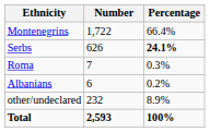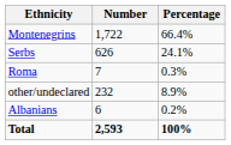 <table class="wikitable">
 <tr>
 <th width="100px">Ethnicity</th>
 <th width="80px">Number</th>
 <th width="80px">Percentage</th>
 </tr>
 <tr>
 <td><a href='#'>Montenegrins</a></td>
 <td>1,722</td>
 <td>66.4%</td>
 </tr>
 <tr>
 <td><a href='#'>Serbs</a></td>
 <td>626</td>
-<td><strong>24.1%</strong></td>
+<td>24.1%</td>
 </tr>
 <tr>
 <td><a href='#'>Roma</a></td>
 <td>7</td>
 <td>0.3%</td>
 </tr>
 <tr>
+<td>other/undeclared</td>
+<td>232</td>
+<td>8.9%</td>
+</tr>
+<tr>
 <td><a href='#'>Albanians</a></td>
 <td>6</td>
 <td>0.2%</td>
-</tr>
-<tr>
-<td>other/undeclared</td>
-<td>232</td>
-<td>8.9%</td>
 </tr>
 <tr>
 <td><strong>Total</strong></td>
 <td><strong>2,593</strong></td>
 <td><strong>100%</strong></td>
 </tr>
 </table>
